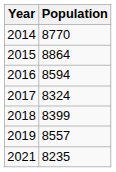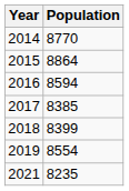 <table class="wikitable">
 <tr>
 <th>Year</th>
 <th>Population</th>
 </tr>
 <tr>
 <td>2014</td>
 <td>8770</td>
 </tr>
 <tr>
 <td>2015</td>
 <td>8864</td>
 </tr>
 <tr>
 <td>2016</td>
 <td>8594</td>
 </tr>
 <tr>
 <td>2017</td>
-<td>8324</td>
+<td>8385</td>
 </tr>
 <tr>
 <td>2018</td>
 <td>8399</td>
 </tr>
 <tr>
 <td>2019</td>
-<td>8557</td>
+<td>8554</td>
 </tr>
 <tr>
 <td>2021</td>
 <td>8235</td>
 </tr>
 </table>
